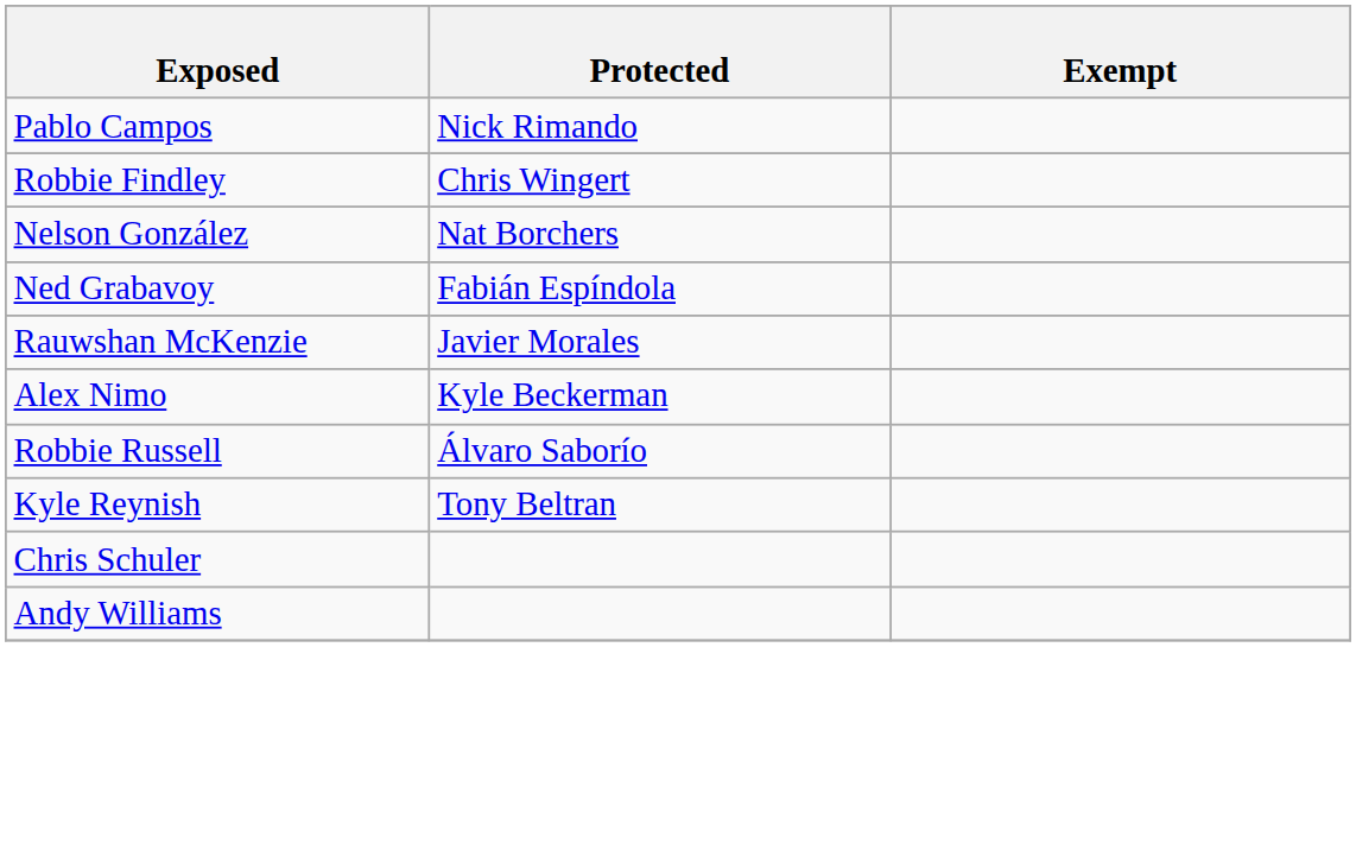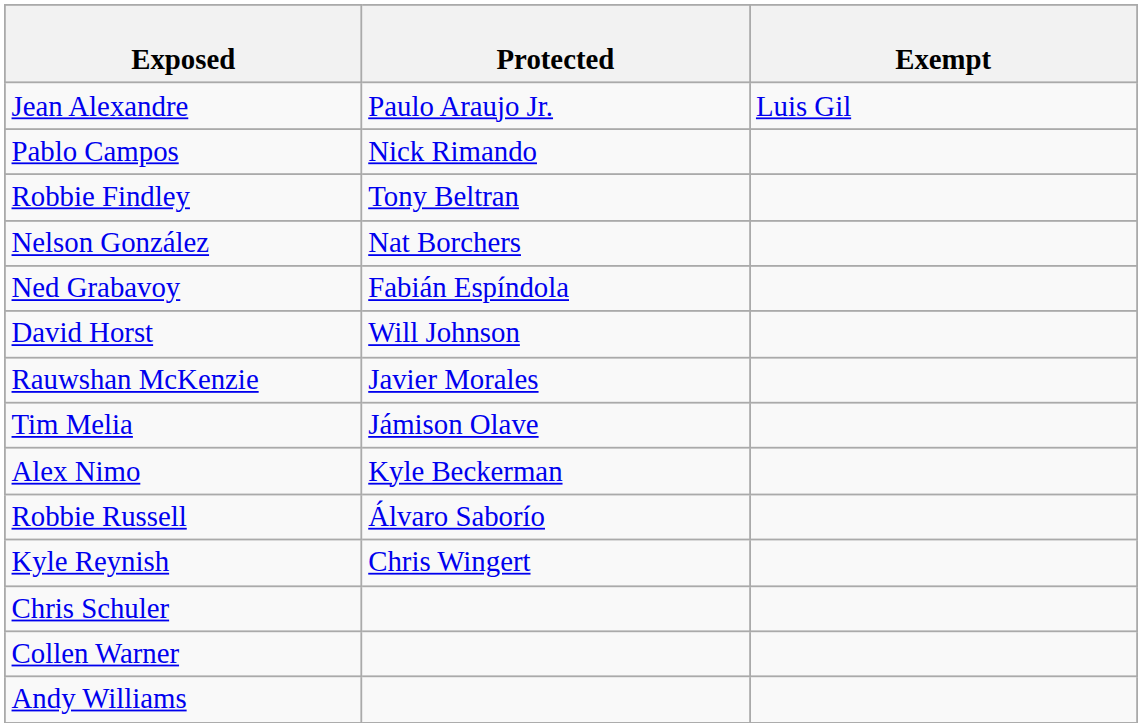 <table class="wikitable">
 <tr>
 <th style="width:23%"><br>Exposed</th>
 <th style="width:25%"><br>Protected</th>
 <th style="width:25%"><br>Exempt</th>
+</tr>
+<tr>
+<td><a href='#'>Jean Alexandre</a></td>
+<td><a href='#'>Paulo Araujo Jr.</a></td>
+<td><a href='#'>Luis Gil</a></td>
 </tr>
 <tr>
 <td><a href='#'>Pablo Campos</a></td>
 <td><a href='#'>Nick Rimando</a></td>
 <td></td>
 </tr>
 <tr>
 <td><a href='#'>Robbie Findley</a></td>
-<td><a href='#'>Chris Wingert</a></td>
+<td><a href='#'>Tony Beltran</a></td>
 <td></td>
 </tr>
 <tr>
 <td><a href='#'>Nelson González</a></td>
 <td><a href='#'>Nat Borchers</a></td>
 <td></td>
 </tr>
 <tr>
 <td><a href='#'>Ned Grabavoy</a></td>
 <td><a href='#'>Fabián Espíndola</a></td>
 <td></td>
 </tr>
 <tr>
+<td><a href='#'>David Horst</a></td>
+<td><a href='#'>Will Johnson</a></td>
+<td></td>
+</tr>
+<tr>
 <td><a href='#'>Rauwshan McKenzie</a></td>
 <td><a href='#'>Javier Morales</a></td>
+<td></td>
+</tr>
+<tr>
+<td><a href='#'>Tim Melia</a></td>
+<td><a href='#'>Jámison Olave</a></td>
 <td></td>
 </tr>
 <tr>
 <td><a href='#'>Alex Nimo</a></td>
 <td><a href='#'>Kyle Beckerman</a></td>
 <td></td>
 </tr>
 <tr>
 <td><a href='#'>Robbie Russell</a></td>
 <td><a href='#'>Álvaro Saborío</a></td>
 <td></td>
 </tr>
 <tr>
 <td><a href='#'>Kyle Reynish</a></td>
-<td><a href='#'>Tony Beltran</a></td>
+<td><a href='#'>Chris Wingert</a></td>
 <td></td>
 </tr>
 <tr>
 <td><a href='#'>Chris Schuler</a></td>
+<td></td>
+<td></td>
+</tr>
+<tr>
+<td><a href='#'>Collen Warner</a></td>
 <td></td>
 <td></td>
 </tr>
 <tr>
 <td><a href='#'>Andy Williams</a></td>
 <td></td>
 <td></td>
 </tr>
 <tr>
 </tr>
 </table>
